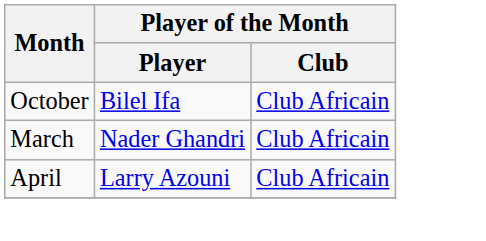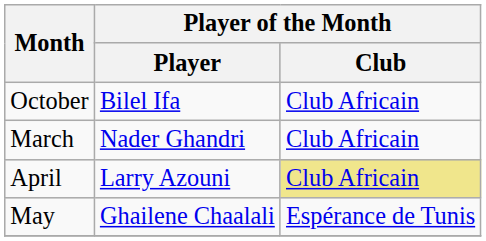 <table class="wikitable">
 <tr>
 <th rowspan="2">Month</th>
 <th colspan="2">Player of the Month</th>
 </tr>
 <tr>
 <th>Player</th>
 <th>Club</th>
 </tr>
 <tr>
 <td>October</td>
 <td> <a href='#'>Bilel Ifa</a></td>
 <td><a href='#'>Club Africain</a></td>
 </tr>
 <tr>
 <td>March</td>
 <td> <a href='#'>Nader Ghandri</a></td>
 <td><a href='#'>Club Africain</a></td>
 </tr>
 <tr>
 <td>April</td>
 <td> <a href='#'>Larry Azouni</a></td>
-<td><a href='#'>Club Africain</a></td>
+<td style="background: khaki;"><a href='#'>Club Africain</a></td>
+</tr>
+<tr>
+<td>May</td>
+<td> <a href='#'>Ghailene Chaalali</a></td>
+<td><a href='#'>Espérance de Tunis</a></td>
 </tr>
 <tr>
 </tr>
 </table>
